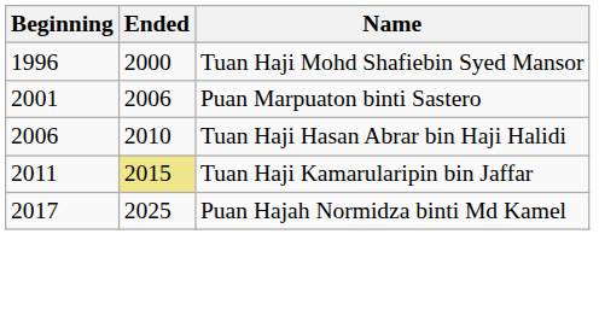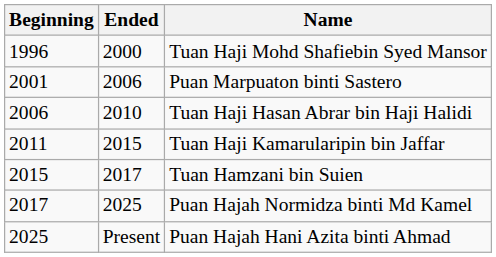 <table class="wikitable">
 <tr>
 <th>Beginning</th>
 <th>Ended</th>
 <th>Name</th>
 </tr>
 <tr>
 <td>1996</td>
 <td>2000</td>
 <td>Tuan Haji Mohd Shafiebin Syed Mansor</td>
 </tr>
 <tr>
 <td>2001</td>
 <td>2006</td>
 <td>Puan Marpuaton binti Sastero</td>
 </tr>
 <tr>
 <td>2006</td>
 <td>2010</td>
 <td>Tuan Haji Hasan Abrar bin Haji Halidi</td>
 </tr>
 <tr>
 <td>2011</td>
-<td style="background: khaki;">2015</td>
+<td>2015</td>
 <td>Tuan Haji Kamarularipin bin Jaffar</td>
+</tr>
+<tr>
+<td>2015</td>
+<td>2017</td>
+<td>Tuan Hamzani bin Suien</td>
 </tr>
 <tr>
 <td>2017</td>
 <td>2025</td>
 <td>Puan Hajah Normidza binti Md Kamel</td>
 </tr>
+<tr>
+<td>2025</td>
+<td>Present</td>
+<td>Puan Hajah Hani Azita binti Ahmad</td>
+</tr>
 </table>
